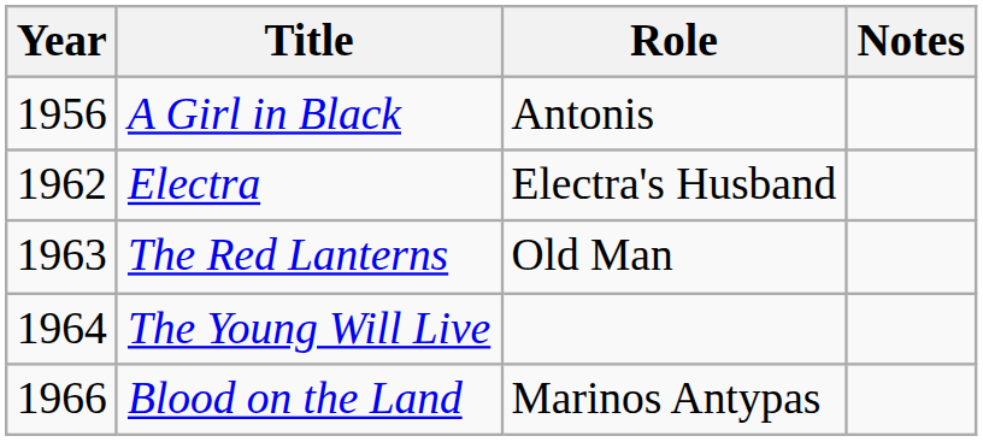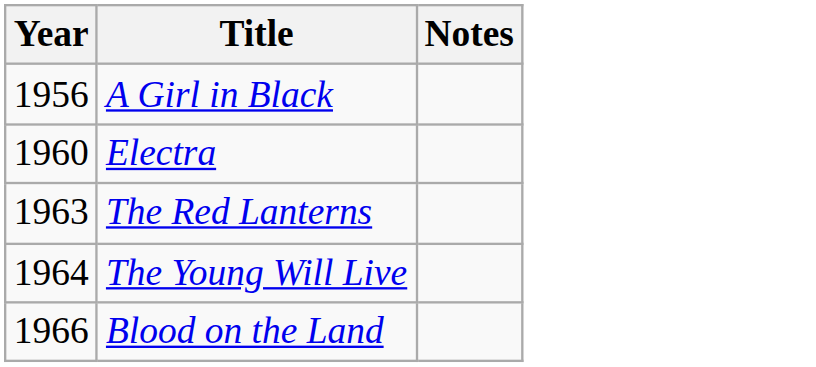 <table class="wikitable sortable">
 <tr>
 <th>Year</th>
 <th>Title</th>
-<th>Role</th>
 <th class="unsortable">Notes</th>
 </tr>
 <tr>
 <td>1956</td>
 <td><em><a href='#'>A Girl in Black</a></em></td>
-<td>Antonis</td>
 <td></td>
 </tr>
 <tr>
-<td>1962</td>
+<td>1960</td>
 <td><em><a href='#'>Electra</a></em></td>
-<td>Electra's Husband</td>
 <td></td>
 </tr>
 <tr>
 <td>1963</td>
 <td><em><a href='#'>The Red Lanterns</a></em></td>
-<td>Old Man</td>
 <td></td>
 </tr>
 <tr>
 <td>1964</td>
 <td><em><a href='#'>The Young Will Live</a></em></td>
 <td></td>
-<td></td>
 </tr>
 <tr>
 <td>1966</td>
 <td><em><a href='#'>Blood on the Land</a></em></td>
-<td>Marinos Antypas</td>
 <td></td>
 </tr>
 </table>
